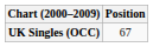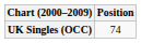 <table class="wikitable plainrowheaders" style="text-align:center">
 <tr>
 <th scope="col">Chart (2000–2009)</th>
 <th scope="col">Position</th>
 </tr>
 <tr>
 <th scope="row">UK Singles (OCC)</th>
-<td>67</td>
+<td>74</td>
 </tr>
 </table>
